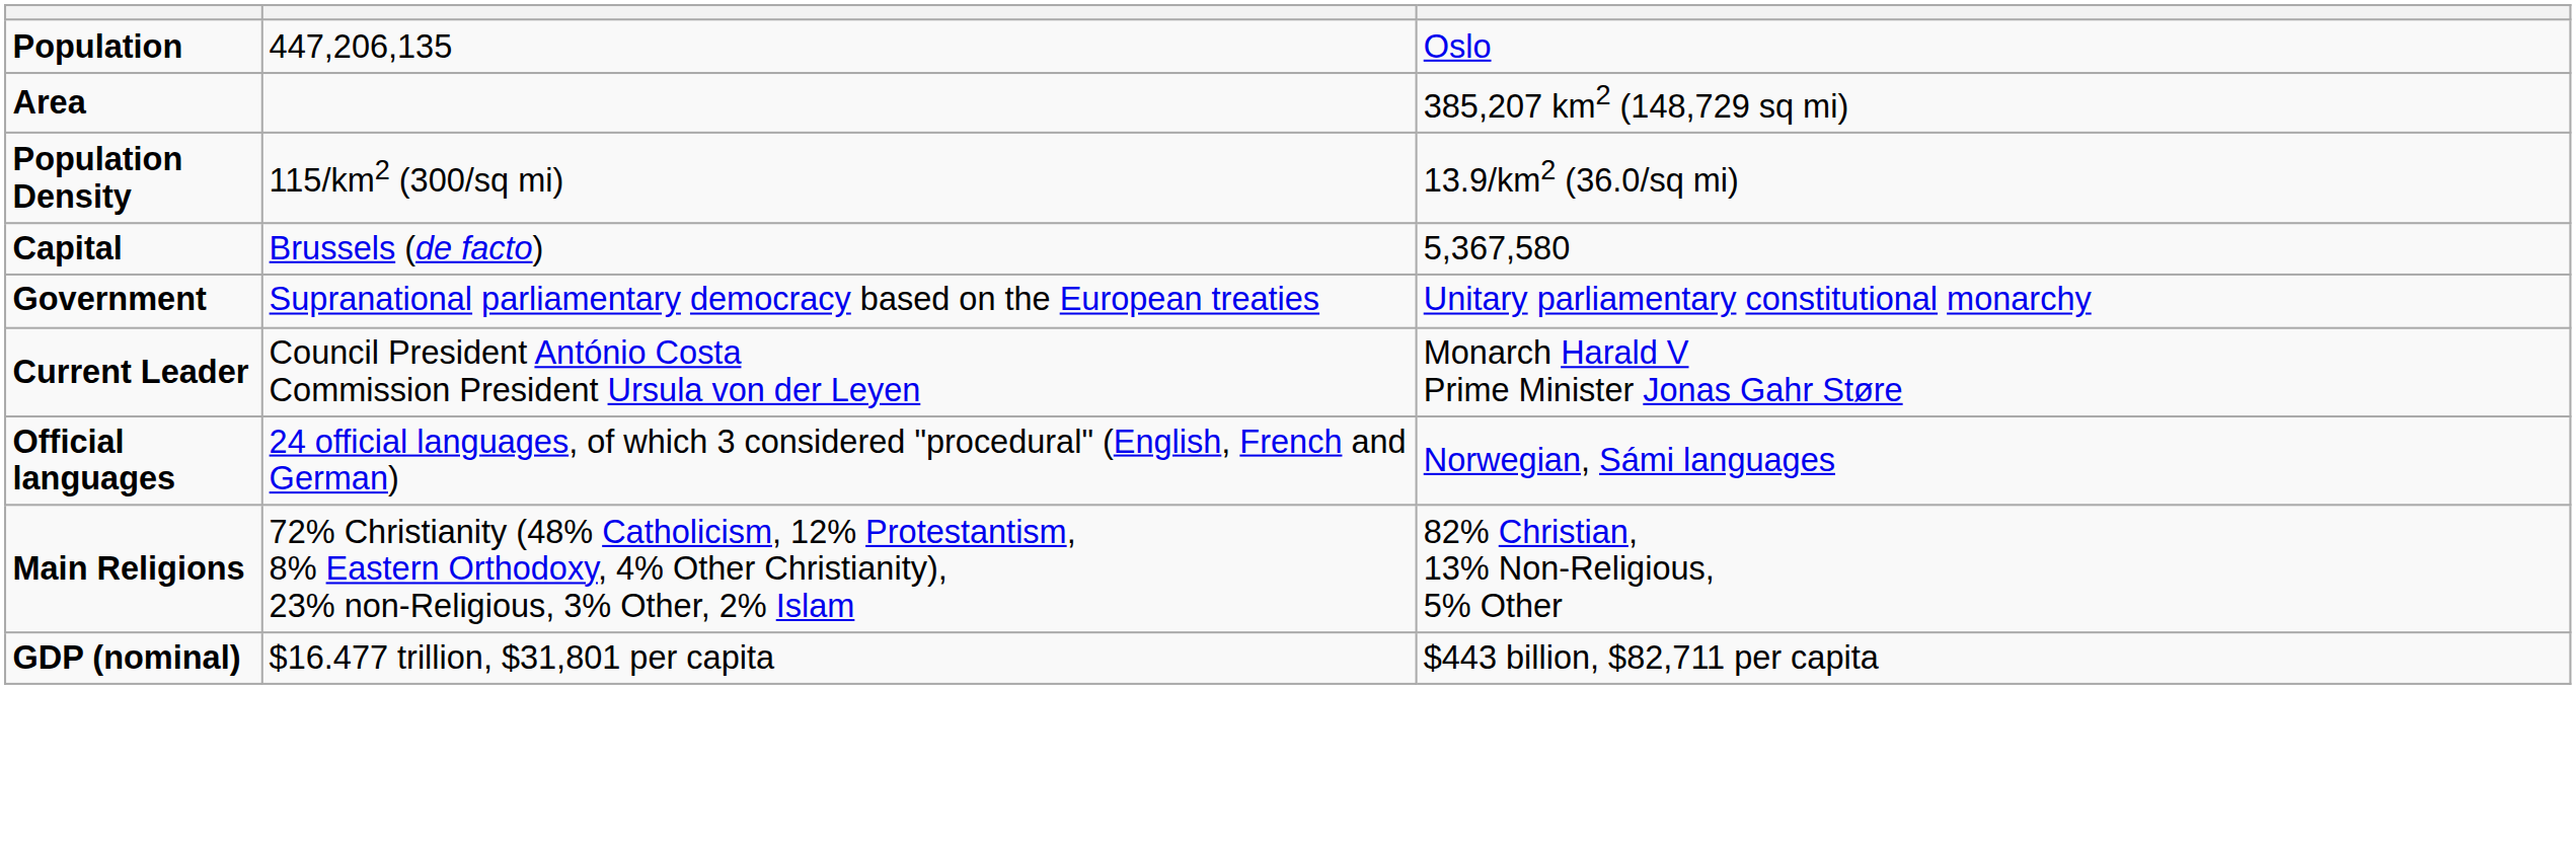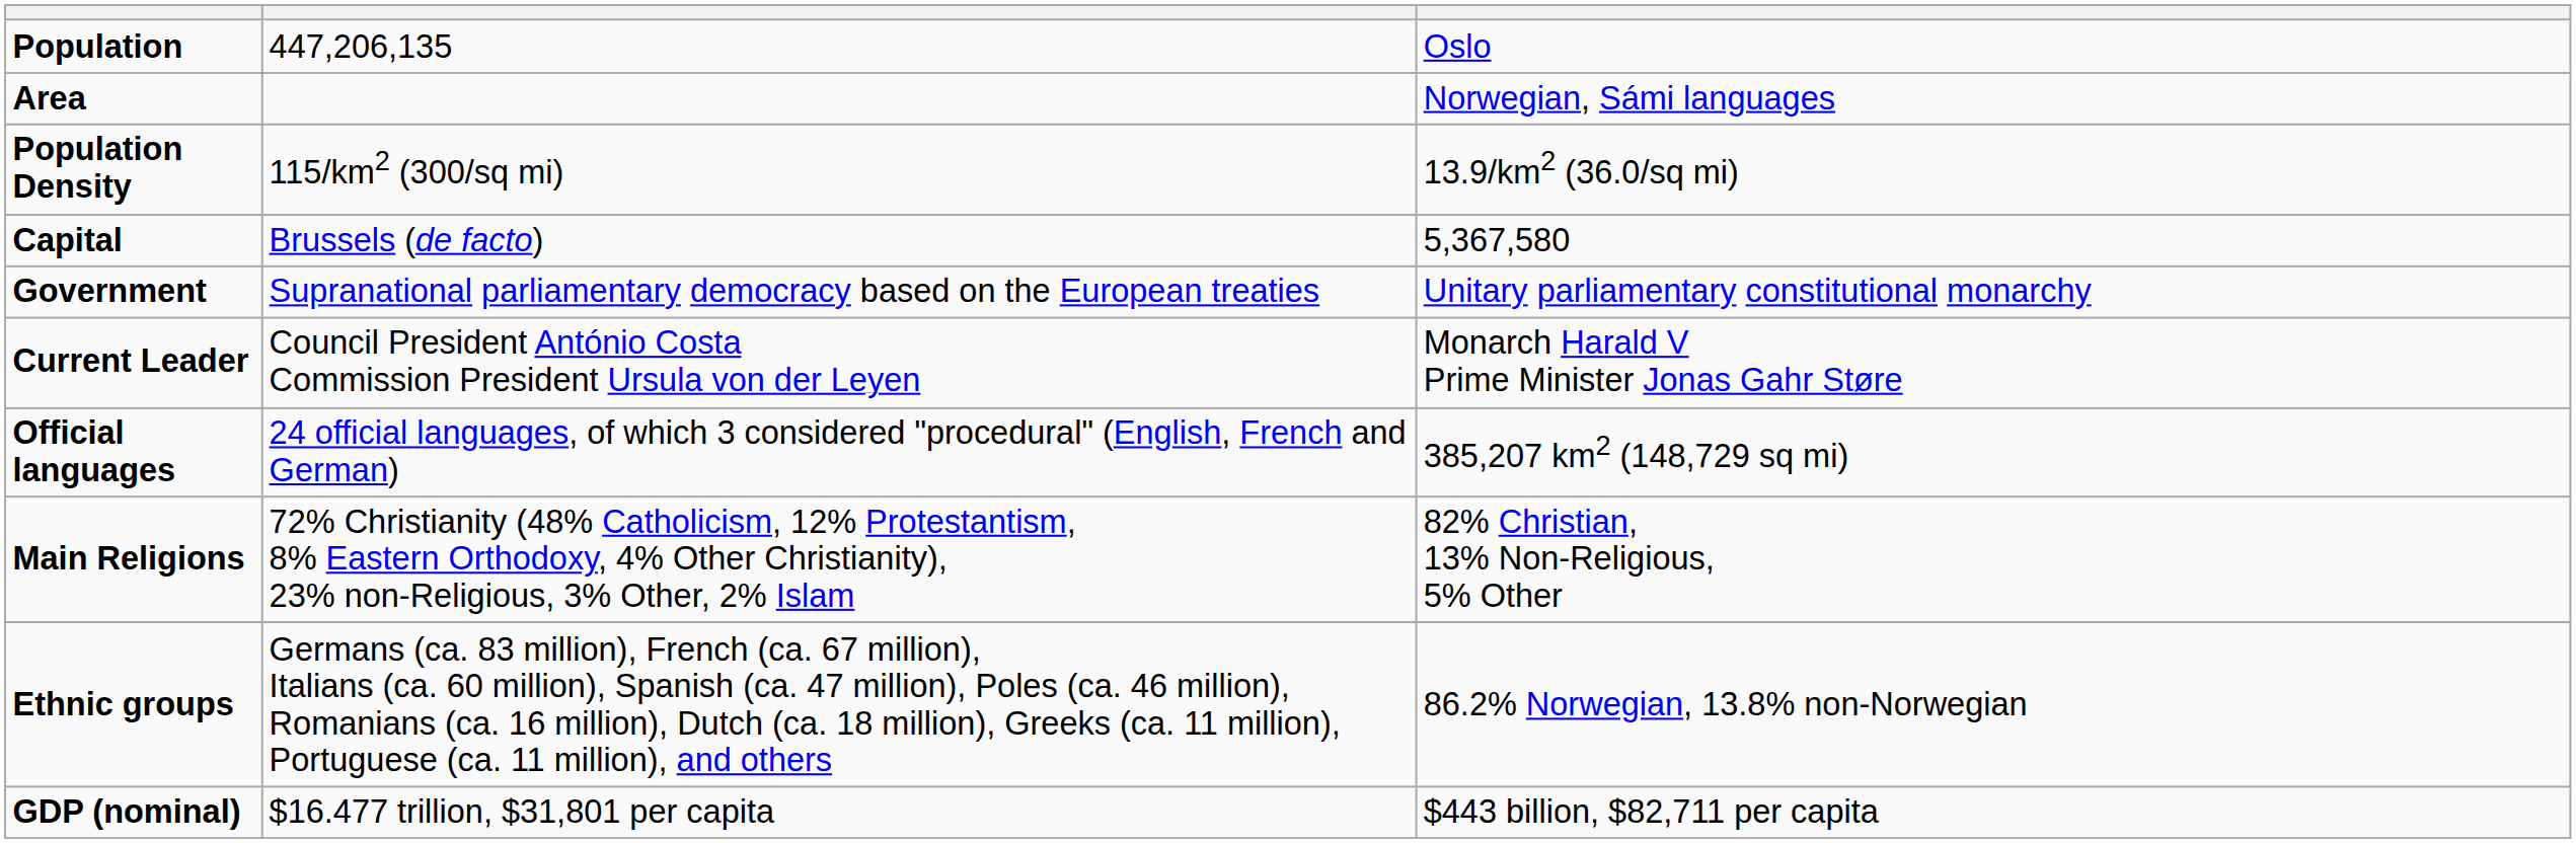 <table class="wikitable">
 <tr>
 <th style="width:10%;"></th>
 <th style="width:45%;"></th>
 <th style="width:45%;"></th>
 </tr>
 <tr>
 <td><strong>Population</strong></td>
 <td>447,206,135</td>
 <td><a href='#'>Oslo</a></td>
 </tr>
 <tr>
 <td><strong>Area</strong></td>
 <td></td>
-<td>385,207 km<sup>2</sup> (148,729 sq mi)</td>
+<td><a href='#'>Norwegian</a>, <a href='#'>Sámi languages</a></td>
 </tr>
 <tr>
 <td><strong>Population Density</strong></td>
 <td>115/km<sup>2</sup> (300/sq mi)</td>
 <td>13.9/km<sup>2</sup> (36.0/sq mi)</td>
 </tr>
 <tr>
 <td><strong>Capital</strong></td>
 <td><a href='#'>Brussels</a> (<em><a href='#'>de facto</a></em>)</td>
 <td>5,367,580</td>
 </tr>
 <tr>
 <td><strong>Government</strong></td>
 <td><a href='#'>Supranational</a> <a href='#'>parliamentary</a> <a href='#'>democracy</a> based on the <a href='#'>European treaties</a></td>
 <td><a href='#'>Unitary</a> <a href='#'>parliamentary</a> <a href='#'>constitutional</a> <a href='#'>monarchy</a></td>
 </tr>
 <tr>
 <td><strong>Current Leader</strong></td>
 <td>Council President <a href='#'>António Costa</a><br>Commission President <a href='#'>Ursula von der Leyen</a></td>
 <td>Monarch <a href='#'>Harald V</a><br>Prime Minister <a href='#'>Jonas Gahr Støre</a></td>
 </tr>
 <tr>
 <td><strong>Official languages</strong></td>
 <td><a href='#'>24 official languages</a>, of which 3 considered "procedural" (<a href='#'>English</a>, <a href='#'>French</a> and <a href='#'>German</a>)</td>
-<td><a href='#'>Norwegian</a>, <a href='#'>Sámi languages</a></td>
+<td>385,207 km<sup>2</sup> (148,729 sq mi)</td>
 </tr>
 <tr>
 <td><strong>Main Religions</strong></td>
 <td>72% Christianity (48% <a href='#'>Catholicism</a>, 12% <a href='#'>Protestantism</a>,<br> 8% <a href='#'>Eastern Orthodoxy</a>, 4% Other Christianity),<br> 23% non-Religious, 3% Other, 2% <a href='#'>Islam</a></td>
 <td>82% <a href='#'>Christian</a>,<br>13% Non-Religious,<br>5% Other</td>
 </tr>
 <tr>
+<td><strong>Ethnic groups</strong></td>
+<td>Germans (ca. 83 million), French (ca. 67 million),<br> Italians (ca. 60 million), Spanish (ca. 47 million), Poles (ca. 46 million),<br> Romanians (ca. 16 million), Dutch (ca. 18 million), Greeks (ca. 11 million),<br> Portuguese (ca. 11 million), <a href='#'>and others</a></td>
+<td>86.2% <a href='#'>Norwegian</a>, 13.8% non-Norwegian</td>
+</tr>
+<tr>
 <td><strong>GDP (nominal)</strong></td>
 <td>$16.477 trillion, $31,801 per capita</td>
 <td>$443 billion, $82,711 per capita</td>
 </tr>
 </table>
